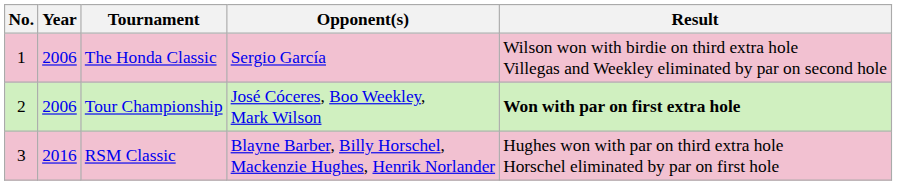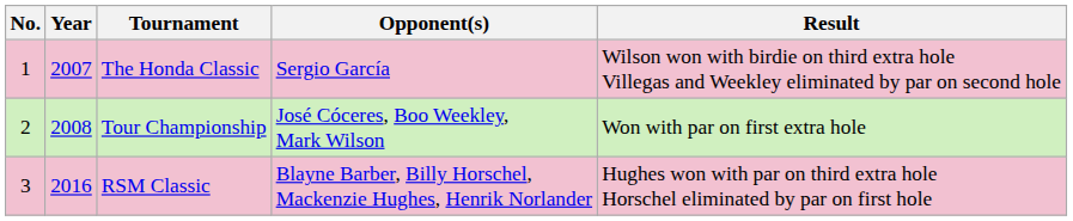 <table class="wikitable" style="font-size:95%;">
 <tr>
 <th>No.</th>
 <th>Year</th>
 <th>Tournament</th>
 <th>Opponent(s)</th>
 <th>Result</th>
 </tr>
 <tr style="background:#F2C1D1;">
 <td align=center>1</td>
-<td><a href='#'>2006</a></td>
+<td><a href='#'>2007</a></td>
 <td><a href='#'>The Honda Classic</a></td>
 <td> <a href='#'>Sergio García</a></td>
 <td>Wilson won with birdie on third extra hole<br>Villegas and Weekley eliminated by par on second hole</td>
 </tr>
 <tr style="background:#D0F0C0;">
 <td align=center>2</td>
-<td><a href='#'>2006</a></td>
+<td><a href='#'>2008</a></td>
 <td><a href='#'>Tour Championship</a></td>
 <td> <a href='#'>José Cóceres</a>,  <a href='#'>Boo Weekley</a>,<br> <a href='#'>Mark Wilson</a></td>
-<td><strong>Won with par on first extra hole</strong></td>
+<td>Won with par on first extra hole</td>
 </tr>
 <tr style="background:#F2C1D1;">
 <td align=center>3</td>
 <td><a href='#'>2016</a></td>
 <td><a href='#'>RSM Classic</a></td>
 <td> <a href='#'>Blayne Barber</a>,  <a href='#'>Billy Horschel</a>,<br> <a href='#'>Mackenzie Hughes</a>,  <a href='#'>Henrik Norlander</a></td>
 <td>Hughes won with par on third extra hole<br>Horschel eliminated by par on first hole</td>
 </tr>
 </table>
